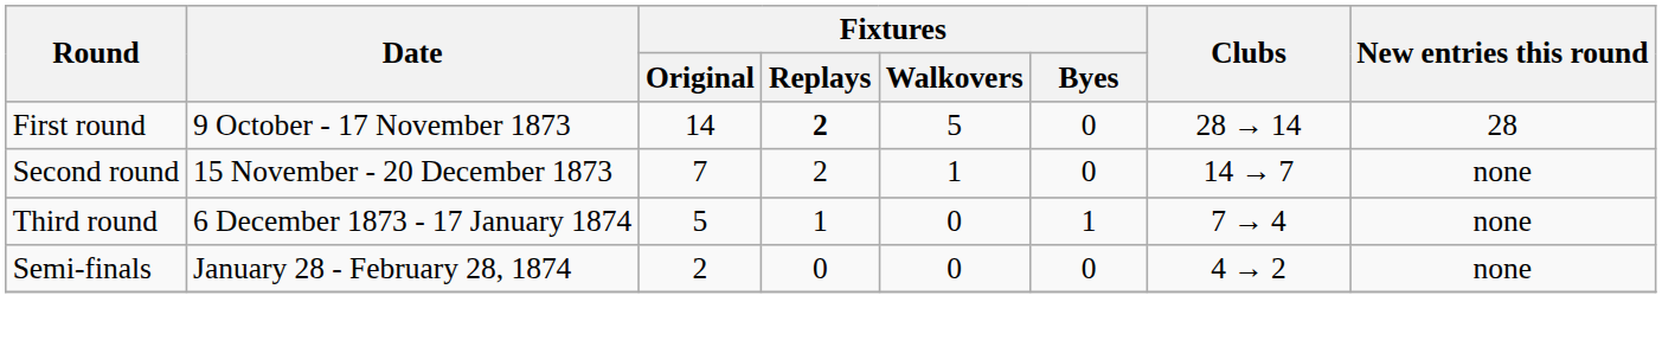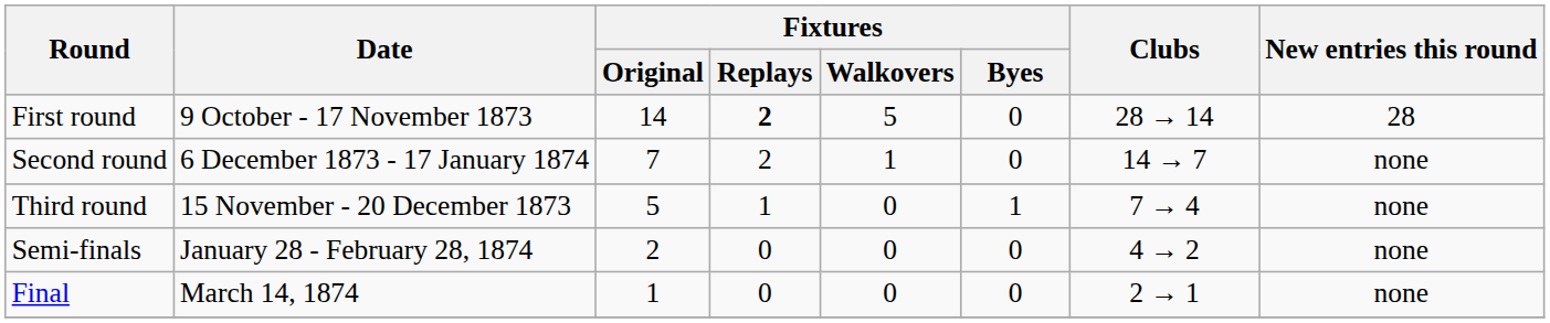 <table class="wikitable" style="text-align: center">
 <tr>
 <th rowspan=2>Round</th>
 <th rowspan=2>Date</th>
 <th colspan=4>Fixtures</th>
 <th rowspan=2 width=100>Clubs</th>
 <th rowspan=2>New entries this round</th>
 </tr>
 <tr>
 <th width=55>Original</th>
 <th width=55>Replays</th>
 <th width=55>Walkovers</th>
 <th width=55>Byes</th>
 </tr>
 <tr>
 <td align=left>First round</td>
 <td align=left>9 October - 17 November 1873</td>
 <td>14</td>
 <td><strong>2</strong></td>
 <td>5</td>
 <td>0</td>
 <td>28 → 14</td>
 <td>28</td>
 </tr>
 <tr>
 <td align=left>Second round</td>
-<td align=left>15 November - 20 December 1873</td>
+<td align=left>6 December 1873 - 17 January 1874</td>
 <td>7</td>
 <td>2</td>
 <td>1</td>
 <td>0</td>
 <td>14 → 7</td>
 <td>none</td>
 </tr>
 <tr>
 <td align=left>Third round</td>
-<td align=left>6 December 1873 - 17 January 1874</td>
+<td align=left>15 November - 20 December 1873</td>
 <td>5</td>
 <td>1</td>
 <td>0</td>
 <td>1</td>
 <td>7 → 4</td>
 <td>none</td>
 </tr>
 <tr>
 <td align=left>Semi-finals</td>
 <td align=left>January 28 - February 28, 1874</td>
 <td>2</td>
 <td>0</td>
 <td>0</td>
 <td>0</td>
 <td>4 → 2</td>
 <td>none</td>
 </tr>
 <tr>
+<td align=left><a href='#'>Final</a></td>
+<td align=left>March 14, 1874</td>
+<td>1</td>
+<td>0</td>
+<td>0</td>
+<td>0</td>
+<td>2 → 1</td>
+<td>none</td>
+</tr>
+<tr>
 </tr>
 </table>
